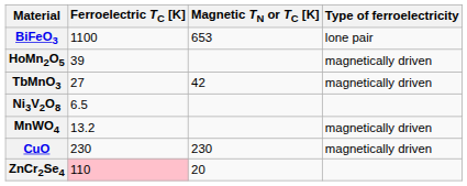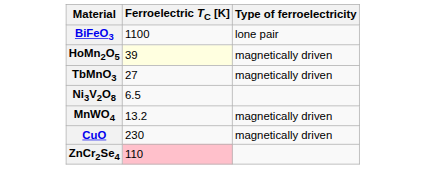 <table class="wikitable sortable" style="margin: 1em auto 1em auto">
 <tr>
 <th>Material</th>
 <th>Ferroelectric <em>T</em><sub>C</sub> [K]</th>
-<th>Magnetic <em>T</em><sub>N</sub> or <em>T</em><sub>C</sub> [K]</th>
 <th>Type of ferroelectricity</th>
 </tr>
 <tr>
 <th><a href='#'>BiFeO<sub>3</sub></a></th>
 <td>1100</td>
-<td>653</td>
 <td>lone pair</td>
 </tr>
 <tr>
 <th>HoMn<sub>2</sub>O<sub>5</sub></th>
-<td>39</td>
-<td></td>
+<td style="background: lightyellow;">39</td>
 <td>magnetically driven</td>
 </tr>
 <tr>
 <th>TbMnO<sub>3</sub></th>
 <td>27</td>
-<td>42</td>
 <td>magnetically driven</td>
 </tr>
 <tr>
 <th>Ni<sub>3</sub>V<sub>2</sub>O<sub>8</sub></th>
 <td>6.5</td>
 <td></td>
-<td></td>
 </tr>
 <tr>
 <th>MnWO<sub>4</sub></th>
 <td>13.2</td>
-<td></td>
 <td>magnetically driven</td>
 </tr>
 <tr>
 <th><a href='#'>CuO</a></th>
-<td>230</td>
 <td>230</td>
 <td>magnetically driven</td>
 </tr>
 <tr>
 <th>ZnCr<sub>2</sub>Se<sub>4</sub></th>
 <td style="background: pink;">110</td>
-<td>20</td>
 <td></td>
 </tr>
 </table>
